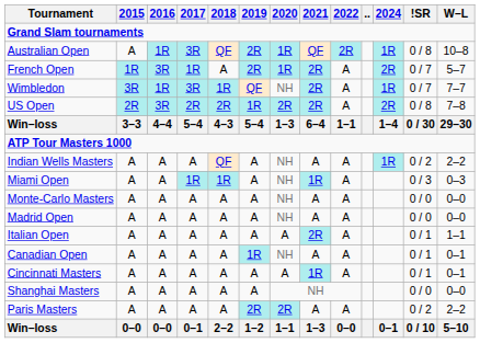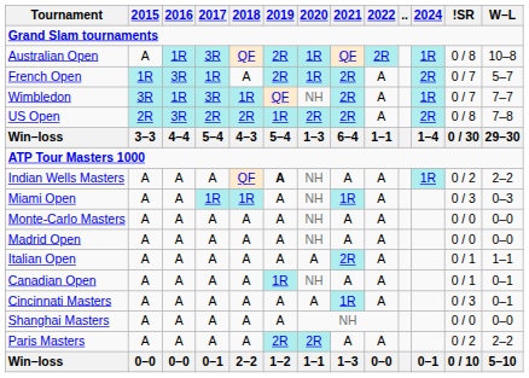 <table class=wikitable style=text-align:center;font-size:97%>
 <tr>
 <th>Tournament</th>
 <th><a href='#'>2015</a></th>
 <th><a href='#'>2016</a></th>
 <th><a href='#'>2017</a></th>
 <th><a href='#'>2018</a></th>
 <th><a href='#'>2019</a></th>
 <th><a href='#'>2020</a></th>
 <th><a href='#'>2021</a></th>
 <th><a href='#'>2022</a></th>
 <th>..</th>
 <th><a href='#'>2024</a></th>
 <th>!SR</th>
 <th>W–L</th>
 </tr>
 <tr>
 <td colspan="13" style="text-align:left"><strong><a href='#'>Grand Slam tournaments</a></strong></td>
 </tr>
 <tr>
 <td align=left><a href='#'>Australian Open</a></td>
 <td>A</td>
 <td bgcolor=afeeee><a href='#'>1R</a></td>
 <td bgcolor=afeeee><a href='#'>3R</a></td>
 <td bgcolor=ffebcd><a href='#'>QF</a></td>
 <td bgcolor=afeeee><a href='#'>2R</a></td>
 <td bgcolor=afeeee><a href='#'>1R</a></td>
 <td bgcolor=ffebcd><a href='#'>QF</a></td>
 <td bgcolor=afeeee><a href='#'>2R</a></td>
 <td></td>
 <td bgcolor=afeeee><a href='#'>1R</a></td>
 <td>0 / 8</td>
 <td>10–8</td>
 </tr>
 <tr>
 <td align=left><a href='#'>French Open</a></td>
 <td bgcolor=afeeee><a href='#'>1R</a></td>
 <td bgcolor=afeeee><a href='#'>3R</a></td>
 <td bgcolor=afeeee><a href='#'>1R</a></td>
 <td>A</td>
 <td bgcolor=afeeee><a href='#'>2R</a></td>
 <td bgcolor=afeeee><a href='#'>1R</a></td>
 <td bgcolor=afeeee><a href='#'>2R</a></td>
 <td>A</td>
 <td></td>
 <td bgcolor=afeeee><a href='#'>2R</a></td>
 <td>0 / 7</td>
 <td>5–7</td>
 </tr>
 <tr>
 <td align=left><a href='#'>Wimbledon</a></td>
 <td bgcolor=afeeee><a href='#'>3R</a></td>
 <td bgcolor=afeeee><a href='#'>1R</a></td>
 <td bgcolor=afeeee><a href='#'>3R</a></td>
 <td bgcolor=afeeee><a href='#'>1R</a></td>
 <td bgcolor=ffebcd><a href='#'>QF</a></td>
 <td style=color:#767676>NH</td>
 <td bgcolor=afeeee><a href='#'>2R</a></td>
 <td>A</td>
 <td></td>
 <td bgcolor=afeeee><a href='#'>1R</a></td>
 <td>0 / 7</td>
 <td>7–7</td>
 </tr>
 <tr>
 <td align=left><a href='#'>US Open</a></td>
 <td bgcolor=afeeee><a href='#'>2R</a></td>
 <td bgcolor=afeeee><a href='#'>3R</a></td>
 <td bgcolor=afeeee><a href='#'>2R</a></td>
 <td bgcolor=afeeee><a href='#'>2R</a></td>
 <td bgcolor=afeeee><a href='#'>1R</a></td>
 <td bgcolor=afeeee><a href='#'>2R</a></td>
 <td bgcolor=afeeee><a href='#'>2R</a></td>
 <td>A</td>
 <td></td>
 <td bgcolor=afeeee><a href='#'>2R</a></td>
 <td>0 / 8</td>
 <td>7–8</td>
 </tr>
 <tr>
 <th style=text-align:left>Win–loss</th>
 <th>3–3</th>
 <th>4–4</th>
 <th>5–4</th>
 <th>4–3</th>
 <th>5–4</th>
 <th>1–3</th>
 <th>6–4</th>
 <th>1–1</th>
 <th></th>
 <th>1–4</th>
 <th>0 / 30</th>
 <th>29–30</th>
 </tr>
 <tr>
 <td colspan="13" style="text-align:left"><strong><a href='#'>ATP Tour Masters 1000</a></strong></td>
 </tr>
 <tr>
 <td align=left><a href='#'>Indian Wells Masters</a></td>
 <td>A</td>
 <td>A</td>
 <td>A</td>
 <td bgcolor=ffebcd><a href='#'>QF</a></td>
-<td>A</td>
+<td><strong>A</strong></td>
 <td style="color:#767676">NH</td>
 <td>A</td>
 <td>A</td>
 <td></td>
 <td bgcolor=afeeee><a href='#'>1R</a></td>
 <td>0 / 2</td>
 <td>2–2</td>
 </tr>
 <tr>
 <td align=left><a href='#'>Miami Open</a></td>
 <td>A</td>
 <td>A</td>
 <td bgcolor=afeeee><a href='#'>1R</a></td>
 <td bgcolor=afeeee><a href='#'>1R</a></td>
 <td>A</td>
 <td style=color:#767676>NH</td>
 <td bgcolor=afeeee><a href='#'>1R</a></td>
 <td>A</td>
 <td></td>
 <td></td>
 <td>0 / 3</td>
 <td>0–3</td>
 </tr>
 <tr>
 <td align=left><a href='#'>Monte-Carlo Masters</a></td>
 <td>A</td>
 <td>A</td>
 <td>A</td>
 <td>A</td>
 <td>A</td>
 <td style=color:#767676>NH</td>
 <td>A</td>
 <td>A</td>
 <td></td>
 <td></td>
 <td>0 / 0</td>
 <td>0–0</td>
 </tr>
 <tr>
 <td align=left><a href='#'>Madrid Open</a></td>
 <td>A</td>
 <td>A</td>
 <td>A</td>
 <td>A</td>
 <td>A</td>
 <td style=color:#767676>NH</td>
 <td>A</td>
 <td>A</td>
 <td></td>
 <td></td>
 <td>0 / 0</td>
 <td>0–0</td>
 </tr>
 <tr>
 <td align=left><a href='#'>Italian Open</a></td>
 <td>A</td>
 <td>A</td>
 <td>A</td>
 <td>A</td>
 <td>A</td>
 <td>A</td>
 <td bgcolor=afeeee><a href='#'>2R</a></td>
 <td>A</td>
 <td></td>
 <td></td>
 <td>0 / 1</td>
 <td>1–1</td>
 </tr>
 <tr>
 <td align=left><a href='#'>Canadian Open</a></td>
 <td>A</td>
 <td>A</td>
 <td>A</td>
 <td>A</td>
 <td bgcolor=afeeee><a href='#'>1R</a></td>
 <td style=color:#767676>NH</td>
 <td>A</td>
 <td>A</td>
 <td></td>
 <td></td>
 <td>0 / 1</td>
 <td>0–1</td>
 </tr>
 <tr>
 <td align=left><a href='#'>Cincinnati Masters</a></td>
 <td>A</td>
 <td>A</td>
 <td>A</td>
 <td>A</td>
 <td>A</td>
 <td>A</td>
 <td bgcolor=afeeee><a href='#'>1R</a></td>
 <td>A</td>
 <td></td>
 <td></td>
-<td>0 / 1</td>
+<td>0 / 3</td>
 <td>0–1</td>
 </tr>
 <tr>
 <td align=left><a href='#'>Shanghai Masters</a></td>
 <td>A</td>
 <td>A</td>
 <td>A</td>
 <td>A</td>
 <td>A</td>
 <td colspan="3" style="color:#767676">NH</td>
 <td></td>
 <td></td>
 <td>0 / 0</td>
 <td>0–0</td>
 </tr>
 <tr>
 <td align=left><a href='#'>Paris Masters</a></td>
 <td>A</td>
 <td>A</td>
 <td>A</td>
 <td>A</td>
 <td bgcolor=afeeee><a href='#'>2R</a></td>
 <td bgcolor=afeeee><a href='#'>2R</a></td>
 <td>A</td>
 <td>A</td>
 <td></td>
 <td></td>
 <td>0 / 2</td>
 <td>2–2</td>
 </tr>
 <tr>
 <th style=text-align:left>Win–loss</th>
 <th>0–0</th>
 <th>0–0</th>
 <th>0–1</th>
 <th>2–2</th>
 <th>1–2</th>
 <th>1–1</th>
 <th>1–3</th>
 <th>0–0</th>
 <th></th>
 <th>0–1</th>
 <th>0 / 10</th>
 <th>5–10</th>
 </tr>
 </table>
